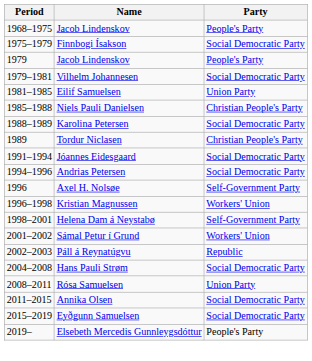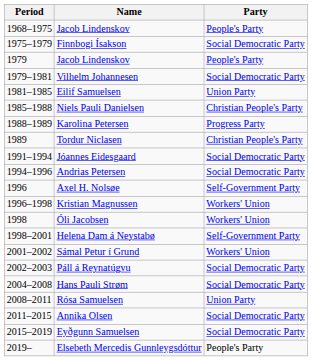 <table class="wikitable">
 <tr>
 <th>Period</th>
 <th>Name</th>
 <th>Party</th>
 </tr>
 <tr>
 <td>1968–1975</td>
 <td><a href='#'>Jacob Lindenskov</a></td>
 <td><a href='#'>People's Party</a></td>
 </tr>
 <tr>
 <td>1975–1979</td>
 <td><a href='#'>Finnbogi Ísakson</a></td>
 <td><a href='#'>Social Democratic Party</a></td>
 </tr>
 <tr>
 <td>1979</td>
 <td><a href='#'>Jacob Lindenskov</a></td>
 <td><a href='#'>People's Party</a></td>
 </tr>
 <tr>
 <td>1979–1981</td>
 <td><a href='#'>Vilhelm Johannesen</a></td>
 <td><a href='#'>Social Democratic Party</a></td>
 </tr>
 <tr>
 <td>1981–1985</td>
 <td><a href='#'>Eilif Samuelsen</a></td>
 <td><a href='#'>Union Party</a></td>
 </tr>
 <tr>
 <td>1985–1988</td>
 <td><a href='#'>Niels Pauli Danielsen</a></td>
 <td><a href='#'>Christian People's Party</a></td>
 </tr>
 <tr>
 <td>1988–1989</td>
 <td><a href='#'>Karolina Petersen</a></td>
-<td><a href='#'>Social Democratic Party</a></td>
+<td><a href='#'>Progress Party</a></td>
 </tr>
 <tr>
 <td>1989</td>
 <td><a href='#'>Tordur Niclasen</a></td>
 <td><a href='#'>Christian People's Party</a></td>
 </tr>
 <tr>
 <td>1991–1994</td>
 <td><a href='#'>Jóannes Eidesgaard</a></td>
 <td><a href='#'>Social Democratic Party</a></td>
 </tr>
 <tr>
 <td>1994–1996</td>
 <td><a href='#'>Andrias Petersen</a></td>
 <td><a href='#'>Social Democratic Party</a></td>
 </tr>
 <tr>
 <td>1996</td>
 <td><a href='#'>Axel H. Nolsøe</a></td>
 <td><a href='#'>Self-Government Party</a></td>
 </tr>
 <tr>
 <td>1996–1998</td>
 <td><a href='#'>Kristian Magnussen</a></td>
 <td><a href='#'>Workers' Union</a></td>
 </tr>
 <tr>
+<td>1998</td>
+<td><a href='#'>Óli Jacobsen</a></td>
+<td><a href='#'>Workers' Union</a></td>
+</tr>
+<tr>
 <td>1998–2001</td>
 <td><a href='#'>Helena Dam á Neystabø</a></td>
 <td><a href='#'>Self-Government Party</a></td>
 </tr>
 <tr>
 <td>2001–2002</td>
 <td><a href='#'>Sámal Petur í Grund</a></td>
 <td><a href='#'>Workers' Union</a></td>
 </tr>
 <tr>
 <td>2002–2003</td>
 <td><a href='#'>Páll á Reynatúgvu</a></td>
-<td><a href='#'>Republic</a></td>
+<td><a href='#'>Social Democratic Party</a></td>
 </tr>
 <tr>
 <td>2004–2008</td>
 <td><a href='#'>Hans Pauli Strøm</a></td>
 <td><a href='#'>Social Democratic Party</a></td>
 </tr>
 <tr>
 <td>2008–2011</td>
 <td><a href='#'>Rósa Samuelsen</a> </td>
 <td><a href='#'>Union Party</a></td>
 </tr>
 <tr>
 <td>2011–2015</td>
 <td><a href='#'>Annika Olsen</a></td>
 <td><a href='#'>Social Democratic Party</a></td>
 </tr>
 <tr>
 <td>2015–2019</td>
 <td><a href='#'>Eyðgunn Samuelsen</a></td>
 <td><a href='#'>Social Democratic Party</a></td>
 </tr>
 <tr>
 <td>2019–</td>
 <td><a href='#'>Elsebeth Mercedis Gunnleygsdóttur</a></td>
 <td>People's Party</td>
 </tr>
 </table>
